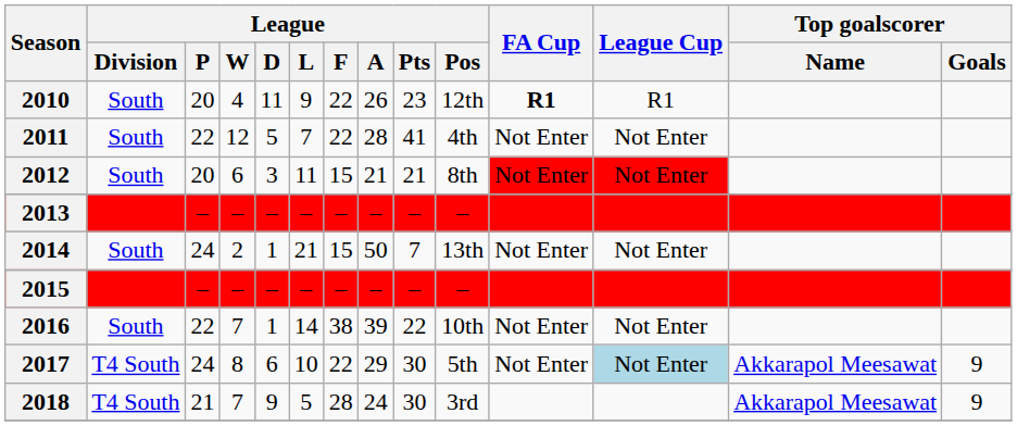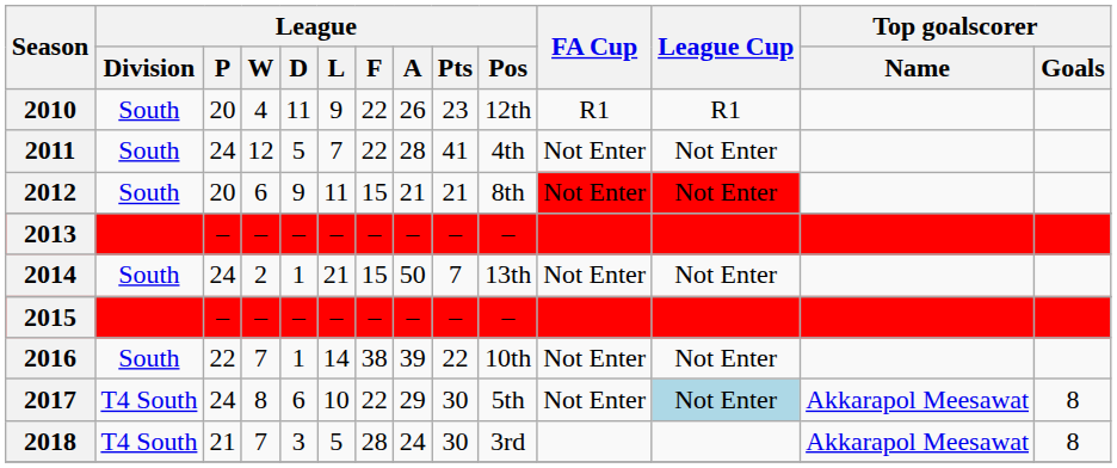 <table class="wikitable" style="text-align: center">
 <tr>
 <th rowspan=2>Season</th>
 <th colspan=9>League</th>
 <th rowspan=2><a href='#'>FA Cup</a></th>
 <th rowspan=2><a href='#'>League Cup</a></th>
 <th colspan=2>Top goalscorer</th>
 </tr>
 <tr>
 <th>Division</th>
 <th>P</th>
 <th>W</th>
 <th>D</th>
 <th>L</th>
 <th>F</th>
 <th>A</th>
 <th>Pts</th>
 <th>Pos</th>
 <th>Name</th>
 <th>Goals</th>
 </tr>
 <tr>
 <th>2010</th>
 <td><a href='#'>South</a></td>
 <td>20</td>
 <td>4</td>
 <td>11</td>
 <td>9</td>
 <td>22</td>
 <td>26</td>
 <td>23</td>
 <td>12th</td>
-<td><strong>R1</strong></td>
+<td>R1</td>
 <td>R1</td>
 <td></td>
 <td></td>
 </tr>
 <tr>
 <th>2011</th>
 <td><a href='#'>South</a></td>
-<td>22</td>
+<td>24</td>
 <td>12</td>
 <td>5</td>
 <td>7</td>
 <td>22</td>
 <td>28</td>
 <td>41</td>
 <td>4th</td>
 <td>Not Enter</td>
 <td>Not Enter</td>
 <td></td>
 <td></td>
 </tr>
 <tr>
 <th>2012</th>
 <td><a href='#'>South</a></td>
 <td>20</td>
 <td>6</td>
-<td>3</td>
+<td>9</td>
 <td>11</td>
 <td>15</td>
 <td>21</td>
 <td>21</td>
 <td>8th</td>
 <td bgcolor=red>Not Enter</td>
 <td bgcolor=red>Not Enter</td>
 <td></td>
 <td></td>
 </tr>
 <tr>
 </tr>
 <tr bgcolor= red>
 <th>2013</th>
 <td><strong></strong></td>
 <td>–</td>
 <td>–</td>
 <td>–</td>
 <td>–</td>
 <td>–</td>
 <td>–</td>
 <td>–</td>
 <td>–</td>
 <td></td>
 <td></td>
 <td></td>
 <td></td>
 </tr>
 <tr>
 <th>2014</th>
 <td><a href='#'>South</a></td>
 <td>24</td>
 <td>2</td>
 <td>1</td>
 <td>21</td>
 <td>15</td>
 <td>50</td>
 <td>7</td>
 <td>13th</td>
 <td>Not Enter</td>
 <td>Not Enter</td>
 <td></td>
 <td></td>
 </tr>
 <tr>
 </tr>
 <tr bgcolor= red>
 <th>2015</th>
 <td><strong></strong></td>
 <td>–</td>
 <td>–</td>
 <td>–</td>
 <td>–</td>
 <td>–</td>
 <td>–</td>
 <td>–</td>
 <td>–</td>
 <td></td>
 <td></td>
 <td></td>
 <td></td>
 </tr>
 <tr>
 <th>2016</th>
 <td><a href='#'>South</a></td>
 <td>22</td>
 <td>7</td>
 <td>1</td>
 <td>14</td>
 <td>38</td>
 <td>39</td>
 <td>22</td>
 <td>10th</td>
 <td>Not Enter</td>
 <td>Not Enter</td>
 <td></td>
 <td></td>
 </tr>
 <tr>
 <th>2017</th>
 <td><a href='#'>T4 South</a></td>
 <td>24</td>
 <td>8</td>
 <td>6</td>
 <td>10</td>
 <td>22</td>
 <td>29</td>
 <td>30</td>
 <td>5th</td>
 <td>Not Enter</td>
 <td style="background: lightblue;">Not Enter</td>
 <td> <a href='#'>Akkarapol Meesawat</a></td>
-<td>9</td>
+<td>8</td>
 </tr>
 <tr>
 <th>2018</th>
 <td><a href='#'>T4 South</a></td>
 <td>21</td>
 <td>7</td>
-<td>9</td>
+<td>3</td>
 <td>5</td>
 <td>28</td>
 <td>24</td>
 <td>30</td>
 <td>3rd</td>
 <td></td>
 <td></td>
 <td> <a href='#'>Akkarapol Meesawat</a></td>
-<td>9</td>
+<td>8</td>
 </tr>
 <tr>
 </tr>
 </table>
